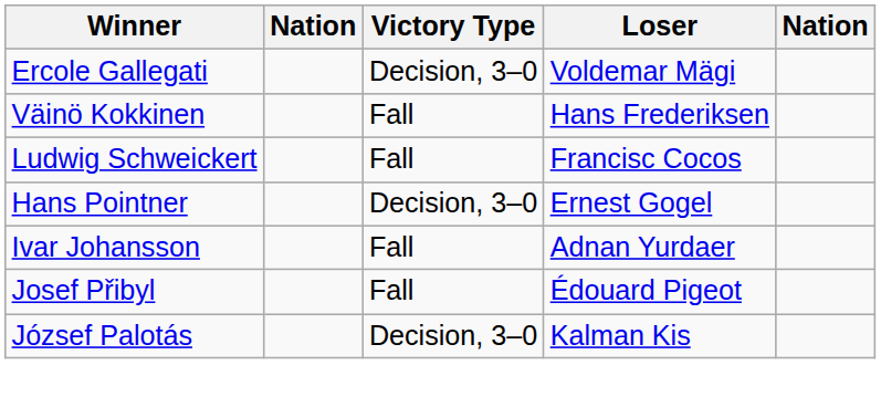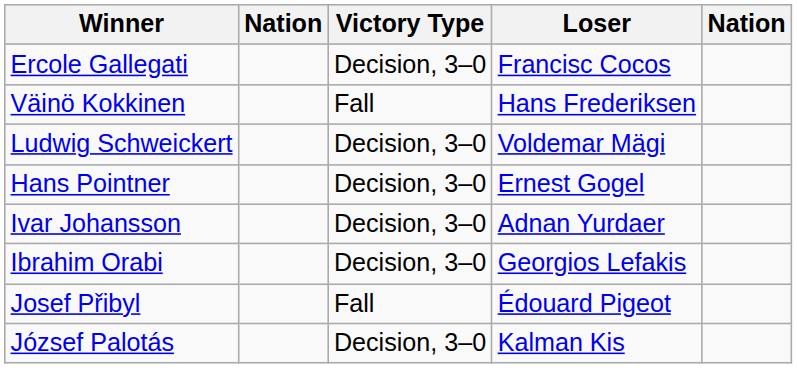 <table class="wikitable sortable" style="text-align:left;">
 <tr>
 <th>Winner</th>
 <th>Nation</th>
 <th>Victory Type</th>
 <th>Loser</th>
 <th>Nation</th>
 </tr>
 <tr>
 <td><a href='#'>Ercole Gallegati</a></td>
 <td></td>
 <td>Decision, 3–0</td>
-<td><a href='#'>Voldemar Mägi</a></td>
+<td><a href='#'>Francisc Cocos</a></td>
 <td></td>
 </tr>
 <tr>
 <td><a href='#'>Väinö Kokkinen</a></td>
 <td></td>
 <td>Fall</td>
 <td><a href='#'>Hans Frederiksen</a></td>
 <td></td>
 </tr>
 <tr>
 <td><a href='#'>Ludwig Schweickert</a></td>
 <td></td>
-<td>Fall</td>
-<td><a href='#'>Francisc Cocos</a></td>
+<td>Decision, 3–0</td>
+<td><a href='#'>Voldemar Mägi</a></td>
 <td></td>
 </tr>
 <tr>
 <td><a href='#'>Hans Pointner</a></td>
 <td></td>
 <td>Decision, 3–0</td>
 <td><a href='#'>Ernest Gogel</a></td>
 <td></td>
 </tr>
 <tr>
 <td><a href='#'>Ivar Johansson</a></td>
 <td></td>
-<td>Fall</td>
+<td>Decision, 3–0</td>
 <td><a href='#'>Adnan Yurdaer</a></td>
+<td></td>
+</tr>
+<tr>
+<td><a href='#'>Ibrahim Orabi</a></td>
+<td></td>
+<td>Decision, 3–0</td>
+<td><a href='#'>Georgios Lefakis</a></td>
 <td></td>
 </tr>
 <tr>
 <td><a href='#'>Josef Přibyl</a></td>
 <td></td>
 <td>Fall</td>
 <td><a href='#'>Édouard Pigeot</a></td>
 <td></td>
 </tr>
 <tr>
 <td><a href='#'>József Palotás</a></td>
 <td></td>
 <td>Decision, 3–0</td>
 <td><a href='#'>Kalman Kis</a></td>
 <td></td>
 </tr>
 </table>
